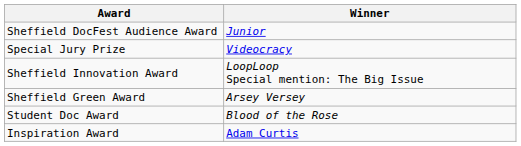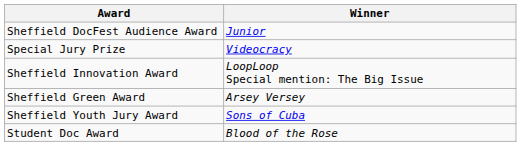 <table class="wikitable" style="width:610px;">
 <tr>
 <th scope="col" style="width:260px;">Award</th>
 <th scope="col" style="width:350px;">Winner</th>
 </tr>
 <tr>
 <td style="width:260px;">Sheffield DocFest Audience Award</td>
 <td style="width:350px;"><em><a href='#'>Junior</a></em></td>
 </tr>
 <tr>
 <td>Special Jury Prize</td>
 <td><em><a href='#'>Videocracy</a></em></td>
 </tr>
 <tr>
 <td>Sheffield Innovation Award</td>
 <td><em>LoopLoop</em><br>Special mention: The Big Issue</td>
 </tr>
 <tr>
 <td>Sheffield Green Award</td>
 <td><em>Arsey Versey</em></td>
 </tr>
 <tr>
+<td>Sheffield Youth Jury Award</td>
+<td><em><a href='#'>Sons of Cuba</a></em></td>
+</tr>
+<tr>
 <td>Student Doc Award</td>
 <td><em>Blood of the Rose</em></td>
 </tr>
-<tr>
-<td>Inspiration Award</td>
-<td><a href='#'>Adam Curtis</a></td>
-</tr>
 </table>
